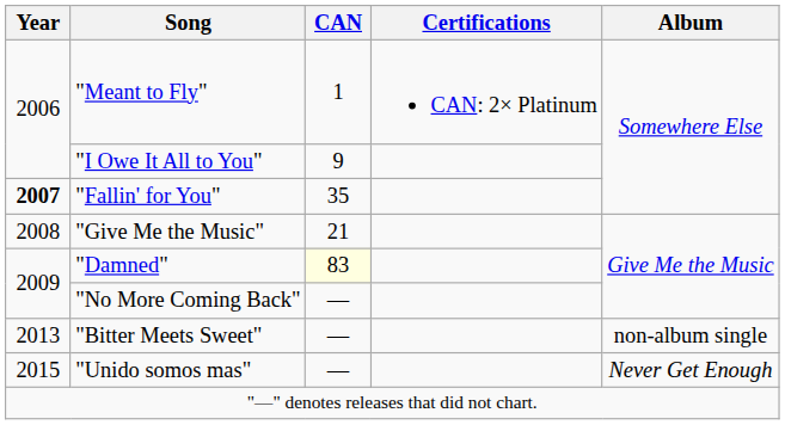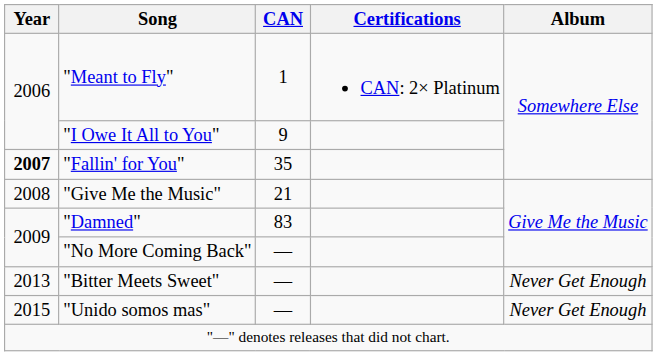 <table class="wikitable">
 <tr>
 <th width="40">Year</th>
 <th>Song</th>
 <th width="40"><a href='#'>CAN</a><br></th>
 <th align="center"><a href='#'>Certifications</a></th>
 <th>Album</th>
 </tr>
 <tr>
 <td align="center" rowspan=2>2006</td>
 <td>"<a href='#'>Meant to Fly</a>"</td>
 <td align="center">1</td>
 <td align="center"><br><ul><li><a href='#'>CAN</a>: 2× Platinum</li></ul></td>
 <td align="center" rowspan="3"><em><a href='#'>Somewhere Else</a></em></td>
 </tr>
 <tr>
 <td>"<a href='#'>I Owe It All to You</a>"</td>
 <td align="center">9</td>
 <td align="center"></td>
 </tr>
 <tr>
 <td align="center" rowspan=1><strong>2007</strong></td>
 <td>"<a href='#'>Fallin' for You</a>"</td>
 <td align="center">35</td>
 <td align="center"></td>
 </tr>
 <tr>
 <td align="center" rowspan=1>2008</td>
 <td>"Give Me the Music"</td>
 <td align="center">21</td>
 <td align="center"></td>
 <td align="center" rowspan="3"><em><a href='#'>Give Me the Music</a></em></td>
 </tr>
 <tr>
 <td align="center" rowspan=2>2009</td>
 <td>"<a href='#'>Damned</a>"</td>
-<td align="center" style="background: lightyellow;">83</td>
+<td align="center">83</td>
 <td align="center"></td>
 </tr>
 <tr>
 <td>"No More Coming Back"</td>
 <td align="center">—</td>
 <td align="center"></td>
 </tr>
 <tr>
 <td align="center" rowspan=1>2013</td>
 <td>"Bitter Meets Sweet"</td>
 <td align="center">—</td>
 <td align="center"></td>
-<td align="center" rowspan="1">non-album single</td>
+<td align="center" rowspan="1"><em>Never Get Enough</em></td>
 </tr>
 <tr>
 <td align="center" rowspan=1>2015</td>
 <td>"Unido somos mas"</td>
 <td align="center">—</td>
 <td align="center"></td>
 <td align="center" rowspan="1"><em>Never Get Enough</em></td>
 </tr>
 <tr>
 <td colspan="6" style="text-align:center; font-size:10pt;">"—" denotes releases that did not chart.</td>
 </tr>
 </table>
